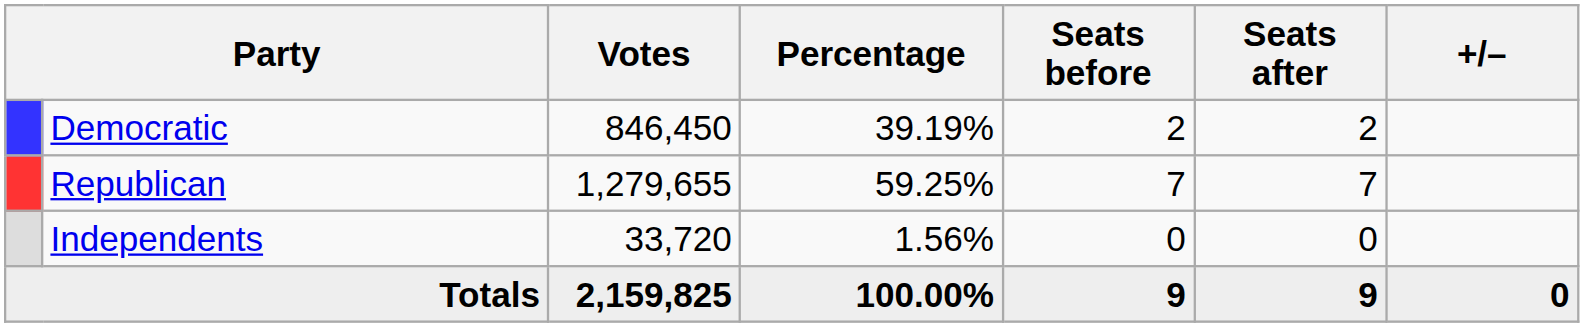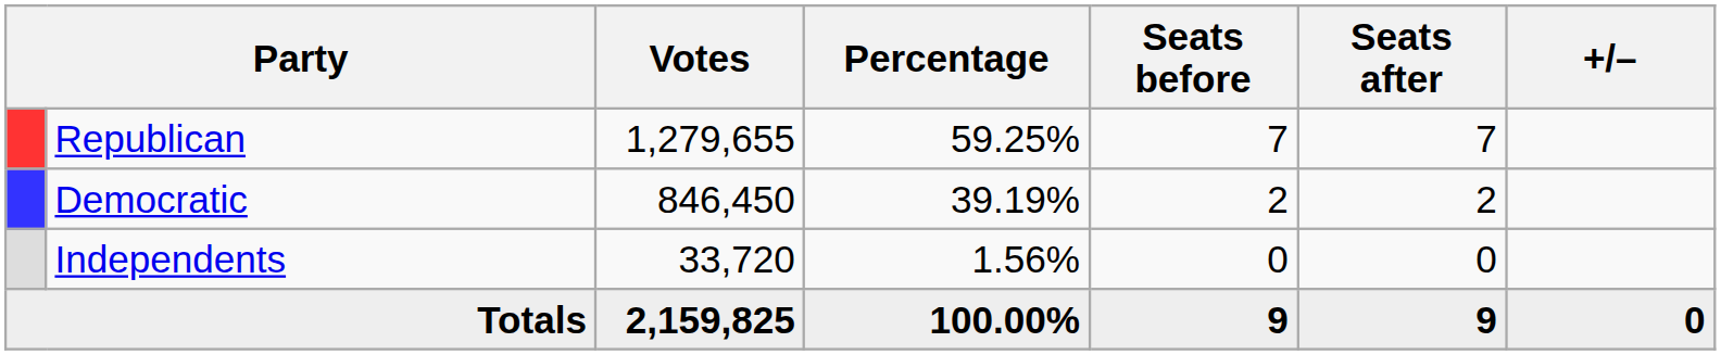 <table class="wikitable" style="font-size: 95%;">
 <tr>
 <th colspan=2 style="width: 15em">Party</th>
 <th style="width: 5em">Votes</th>
 <th style="width: 7em">Percentage</th>
 <th style="width: 5em">Seats before</th>
 <th style="width: 5em">Seats after</th>
 <th style="width: 5em">+/–</th>
 </tr>
 <tr>
+<th style="background:#f33; width:3px;"></th>
+<td style="width: 130px"><a href='#'>Republican</a></td>
+<td style="text-align:right;">1,279,655</td>
+<td style="text-align:right;">59.25%</td>
+<td style="text-align:right;">7</td>
+<td style="text-align:right;">7</td>
+<td style="text-align:right;"></td>
+</tr>
+<tr>
 <th style="background:#33f; width:3px;"></th>
 <td style="width: 130px"><a href='#'>Democratic</a></td>
 <td style="text-align:right;">846,450</td>
 <td style="text-align:right;">39.19%</td>
 <td style="text-align:right;">2</td>
 <td style="text-align:right;">2</td>
-<td style="text-align:right;"></td>
-</tr>
-<tr>
-<th style="background:#f33; width:3px;"></th>
-<td style="width: 130px"><a href='#'>Republican</a></td>
-<td style="text-align:right;">1,279,655</td>
-<td style="text-align:right;">59.25%</td>
-<td style="text-align:right;">7</td>
-<td style="text-align:right;">7</td>
 <td style="text-align:right;"></td>
 </tr>
 <tr>
 <th style="background:#ddd; width:3px;"></th>
 <td style="width: 130px"><a href='#'>Independents</a></td>
 <td style="text-align:right;">33,720</td>
 <td style="text-align:right;">1.56%</td>
 <td style="text-align:right;">0</td>
 <td style="text-align:right;">0</td>
 <td style="text-align:right;"></td>
 </tr>
 <tr style="background:#eee; text-align:right;">
 <td colspan="2"><strong>Totals</strong></td>
 <td><strong>2,159,825</strong></td>
 <td><strong>100.00%</strong></td>
 <td><strong>9</strong></td>
 <td><strong>9</strong></td>
 <td><strong>0</strong></td>
 </tr>
 </table>
